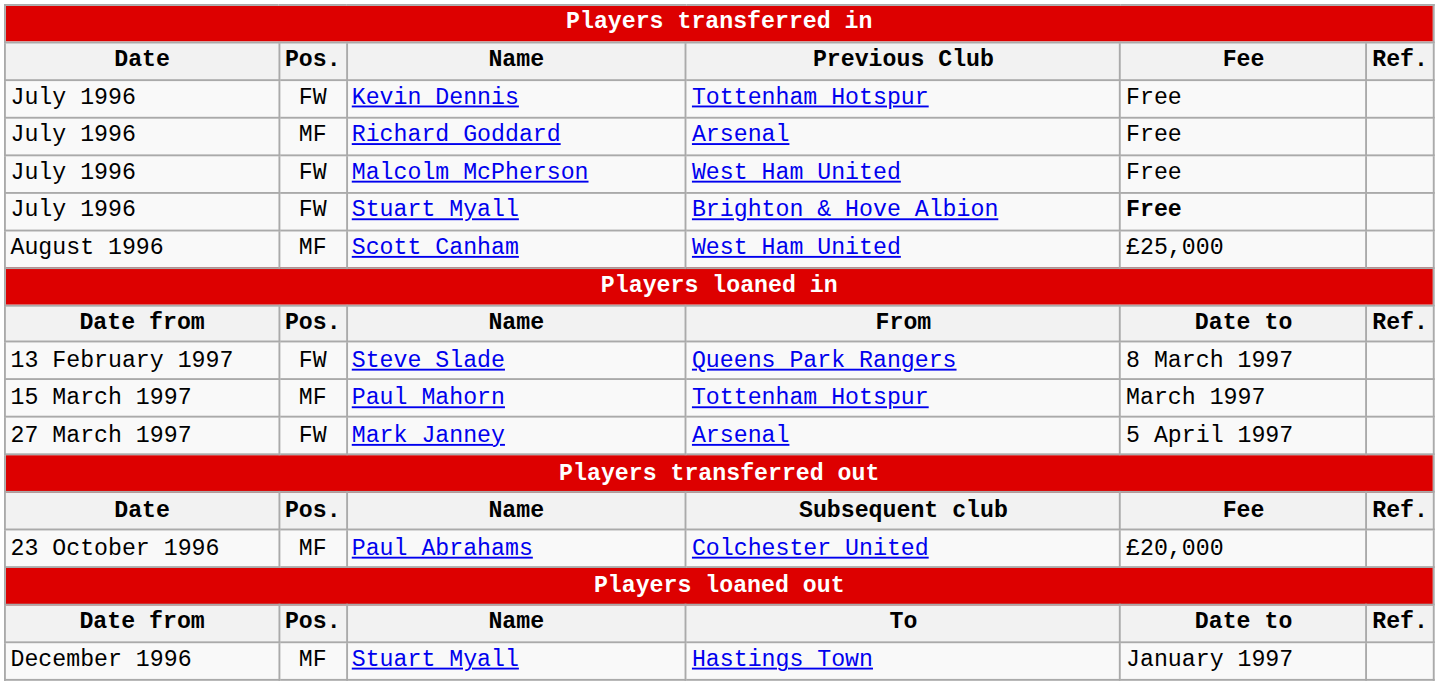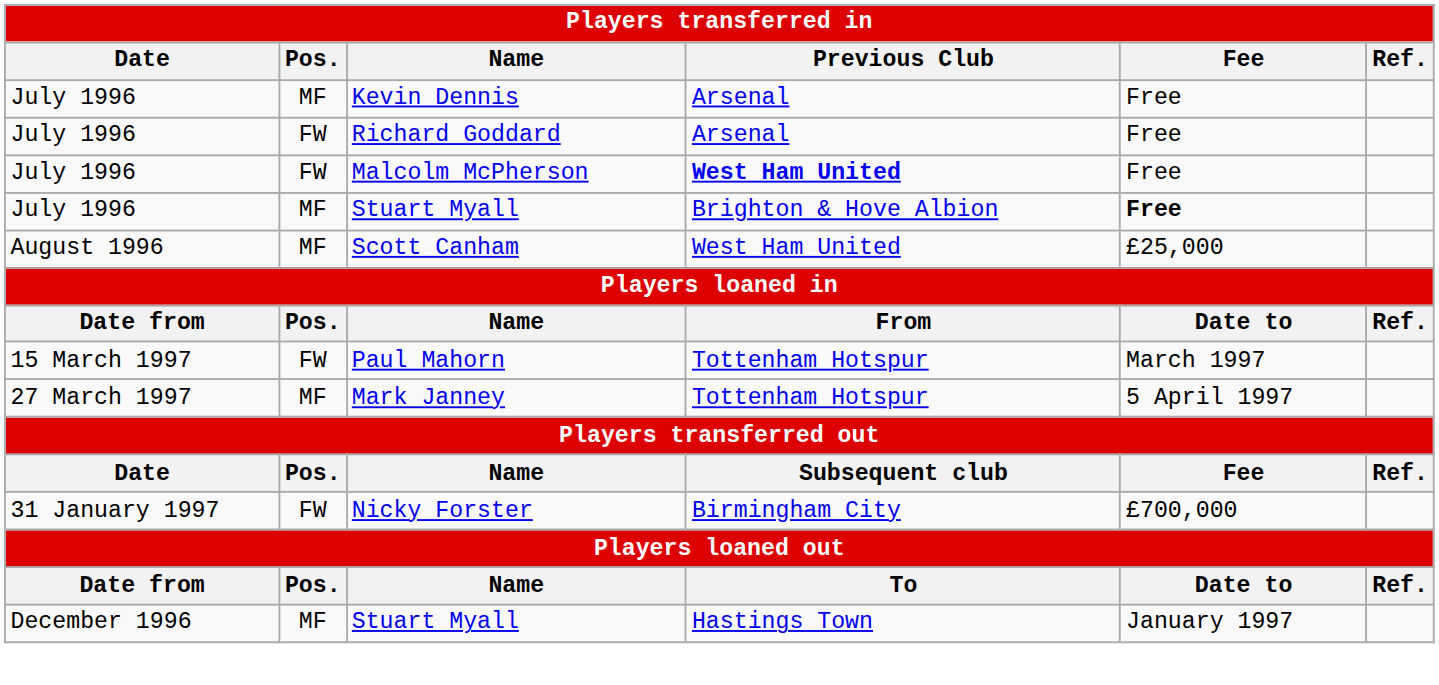 <table style="font-size:95%;" class="wikitable">
 <tr>
 <th style="background:#d00; color:white; text-align:center;" colspan="6">Players transferred in</th>
 </tr>
 <tr>
 <th style="width:140px;">Date</th>
 <th style="width:25px;">Pos.</th>
 <th style="width:175px;">Name</th>
 <th style="width:225px;">Previous Club</th>
 <th style="width:125px;">Fee</th>
 <th style="width:25px;">Ref.</th>
 </tr>
 <tr>
 <td>July 1996</td>
-<td style="text-align:center;">FW</td>
+<td style="text-align:center;">MF</td>
 <td> <a href='#'>Kevin Dennis</a></td>
-<td> <a href='#'>Tottenham Hotspur</a></td>
+<td> <a href='#'>Arsenal</a></td>
 <td>Free</td>
 <td></td>
 </tr>
 <tr>
 <td>July 1996</td>
-<td style="text-align:center;">MF</td>
+<td style="text-align:center;">FW</td>
 <td> <a href='#'>Richard Goddard</a></td>
 <td> <a href='#'>Arsenal</a></td>
 <td>Free</td>
 <td></td>
 </tr>
 <tr>
 <td>July 1996</td>
 <td style="text-align:center;">FW</td>
 <td> <a href='#'>Malcolm McPherson</a></td>
-<td> <a href='#'>West Ham United</a></td>
+<td><strong> <a href='#'>West Ham United</a></strong></td>
 <td>Free</td>
 <td></td>
 </tr>
 <tr>
 <td>July 1996</td>
-<td style="text-align:center;">FW</td>
+<td style="text-align:center;">MF</td>
 <td> <a href='#'>Stuart Myall</a></td>
 <td> <a href='#'>Brighton & Hove Albion</a></td>
 <td><strong>Free</strong></td>
 <td></td>
 </tr>
 <tr>
 <td>August 1996</td>
 <td style="text-align:center;">MF</td>
 <td> <a href='#'>Scott Canham</a></td>
 <td> <a href='#'>West Ham United</a></td>
 <td>£25,000</td>
 <td></td>
 </tr>
 <tr>
 <th style="background:#d00; color:white; text-align:center;" colspan="6">Players loaned in</th>
 </tr>
 <tr>
 <th>Date from</th>
 <th>Pos.</th>
 <th>Name</th>
 <th>From</th>
 <th>Date to</th>
 <th>Ref.</th>
 </tr>
 <tr>
-<td>13 February 1997</td>
+<td>15 March 1997</td>
 <td style="text-align:center;">FW</td>
-<td> <a href='#'>Steve Slade</a></td>
-<td> <a href='#'>Queens Park Rangers</a></td>
-<td>8 March 1997</td>
-<td></td>
-</tr>
-<tr>
-<td>15 March 1997</td>
-<td style="text-align:center;">MF</td>
 <td> <a href='#'>Paul Mahorn</a></td>
 <td> <a href='#'>Tottenham Hotspur</a></td>
 <td>March 1997</td>
 <td></td>
 </tr>
 <tr>
 <td>27 March 1997</td>
-<td style="text-align:center;">FW</td>
+<td style="text-align:center;">MF</td>
 <td> <a href='#'>Mark Janney</a></td>
-<td> <a href='#'>Arsenal</a></td>
+<td> <a href='#'>Tottenham Hotspur</a></td>
 <td>5 April 1997</td>
 <td></td>
 </tr>
 <tr>
 <th style="background:#d00; color:white; text-align:center;" colspan="6">Players transferred out</th>
 </tr>
 <tr>
 <th>Date</th>
 <th>Pos.</th>
 <th>Name</th>
 <th>Subsequent club</th>
 <th>Fee</th>
 <th>Ref.</th>
 </tr>
 <tr>
-<td>23 October 1996</td>
-<td style="text-align:center;">MF</td>
-<td> <a href='#'>Paul Abrahams</a></td>
-<td> <a href='#'>Colchester United</a></td>
-<td>£20,000</td>
+<td>31 January 1997</td>
+<td style="text-align:center;">FW</td>
+<td> <a href='#'>Nicky Forster</a></td>
+<td> <a href='#'>Birmingham City</a></td>
+<td>£700,000</td>
 <td></td>
 </tr>
 <tr>
 <th style="background:#d00; color:white; text-align:center;" colspan="6">Players loaned out</th>
 </tr>
 <tr>
 <th>Date from</th>
 <th>Pos.</th>
 <th>Name</th>
 <th>To</th>
 <th>Date to</th>
 <th>Ref.</th>
 </tr>
 <tr>
 <td>December 1996</td>
 <td style="text-align:center;">MF</td>
 <td> <a href='#'>Stuart Myall</a></td>
 <td> <a href='#'>Hastings Town</a></td>
 <td>January 1997</td>
 <td></td>
 </tr>
 </table>
